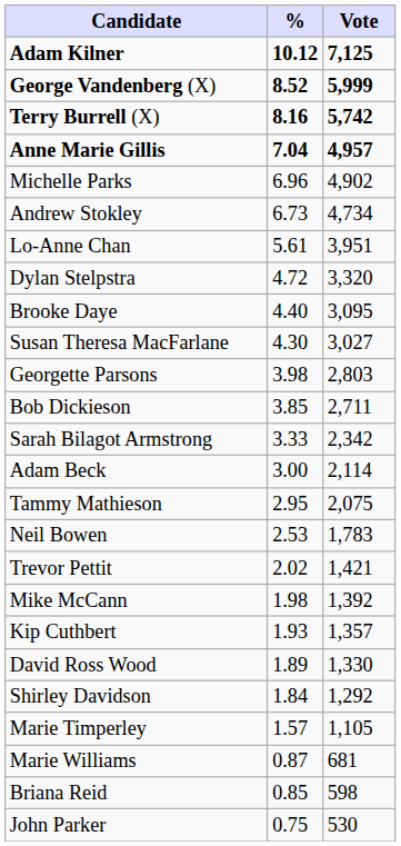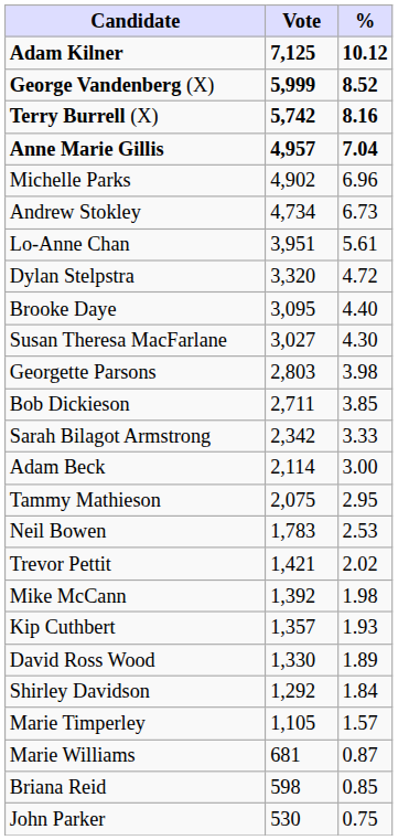 <table class="wikitable">
 <tr>
 <th style="background:#ddf; width:200px;">Candidate</th>
+<th style="background:#ddf; width:50px;">Vote</th>
 <th style="background:#ddf; width:30px;">%</th>
-<th style="background:#ddf; width:50px;">Vote</th>
 </tr>
 <tr>
 <td><strong>Adam Kilner</strong></td>
+<td><strong>7,125</strong></td>
 <td><strong>10.12</strong></td>
-<td><strong>7,125</strong></td>
 </tr>
 <tr>
 <td><strong>George Vandenberg</strong> (X)</td>
+<td><strong>5,999</strong></td>
 <td><strong>8.52</strong></td>
-<td><strong>5,999</strong></td>
 </tr>
 <tr>
 <td><strong>Terry Burrell</strong> (X)</td>
+<td><strong>5,742</strong></td>
 <td><strong>8.16</strong></td>
-<td><strong>5,742</strong></td>
 </tr>
 <tr>
 <td><strong>Anne Marie Gillis</strong></td>
+<td><strong>4,957</strong></td>
 <td><strong>7.04</strong></td>
-<td><strong>4,957</strong></td>
 </tr>
 <tr>
 <td>Michelle Parks</td>
+<td>4,902</td>
 <td>6.96</td>
-<td>4,902</td>
 </tr>
 <tr>
 <td>Andrew Stokley</td>
+<td>4,734</td>
 <td>6.73</td>
-<td>4,734</td>
 </tr>
 <tr>
 <td>Lo-Anne Chan</td>
+<td>3,951</td>
 <td>5.61</td>
-<td>3,951</td>
 </tr>
 <tr>
 <td>Dylan Stelpstra</td>
+<td>3,320</td>
 <td>4.72</td>
-<td>3,320</td>
 </tr>
 <tr>
 <td>Brooke Daye</td>
+<td>3,095</td>
 <td>4.40</td>
-<td>3,095</td>
 </tr>
 <tr>
 <td>Susan Theresa MacFarlane</td>
+<td>3,027</td>
 <td>4.30</td>
-<td>3,027</td>
 </tr>
 <tr>
 <td>Georgette Parsons</td>
+<td>2,803</td>
 <td>3.98</td>
-<td>2,803</td>
 </tr>
 <tr>
 <td>Bob Dickieson</td>
+<td>2,711</td>
 <td>3.85</td>
-<td>2,711</td>
 </tr>
 <tr>
 <td>Sarah Bilagot Armstrong</td>
+<td>2,342</td>
 <td>3.33</td>
-<td>2,342</td>
 </tr>
 <tr>
 <td>Adam Beck</td>
+<td>2,114</td>
 <td>3.00</td>
-<td>2,114</td>
 </tr>
 <tr>
 <td>Tammy Mathieson</td>
+<td>2,075</td>
 <td>2.95</td>
-<td>2,075</td>
 </tr>
 <tr>
 <td>Neil Bowen</td>
+<td>1,783</td>
 <td>2.53</td>
-<td>1,783</td>
 </tr>
 <tr>
 <td>Trevor Pettit</td>
+<td>1,421</td>
 <td>2.02</td>
-<td>1,421</td>
 </tr>
 <tr>
 <td>Mike McCann</td>
+<td>1,392</td>
 <td>1.98</td>
-<td>1,392</td>
 </tr>
 <tr>
 <td>Kip Cuthbert</td>
+<td>1,357</td>
 <td>1.93</td>
-<td>1,357</td>
 </tr>
 <tr>
 <td>David Ross Wood</td>
+<td>1,330</td>
 <td>1.89</td>
-<td>1,330</td>
 </tr>
 <tr>
 <td>Shirley Davidson</td>
+<td>1,292</td>
 <td>1.84</td>
-<td>1,292</td>
 </tr>
 <tr>
 <td>Marie Timperley</td>
+<td>1,105</td>
 <td>1.57</td>
-<td>1,105</td>
 </tr>
 <tr>
 <td>Marie Williams</td>
+<td>681</td>
 <td>0.87</td>
-<td>681</td>
 </tr>
 <tr>
 <td>Briana Reid</td>
+<td>598</td>
 <td>0.85</td>
-<td>598</td>
 </tr>
 <tr>
 <td>John Parker</td>
+<td>530</td>
 <td>0.75</td>
-<td>530</td>
 </tr>
 </table>
